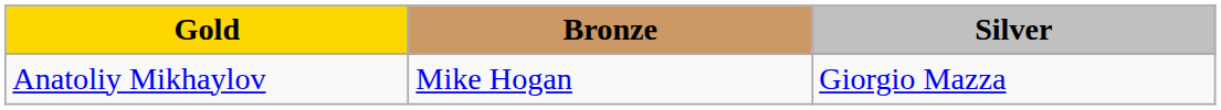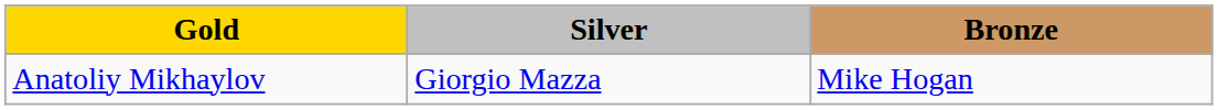 <table class="wikitable" style="text-align:left">
 <tr align="center">
 <td width=200 bgcolor=gold><strong>Gold</strong></td>
+<td width=200 bgcolor=silver><strong>Silver</strong></td>
 <td width=200 bgcolor=CC9966><strong>Bronze</strong></td>
-<td width=200 bgcolor=silver><strong>Silver</strong></td>
 </tr>
 <tr>
 <td><a href='#'>Anatoliy Mikhaylov</a><br><em></em></td>
+<td><a href='#'>Giorgio Mazza</a><br><em></em></td>
 <td><a href='#'>Mike Hogan</a><br><em></em></td>
-<td><a href='#'>Giorgio Mazza</a><br><em></em></td>
 </tr>
 </table>
